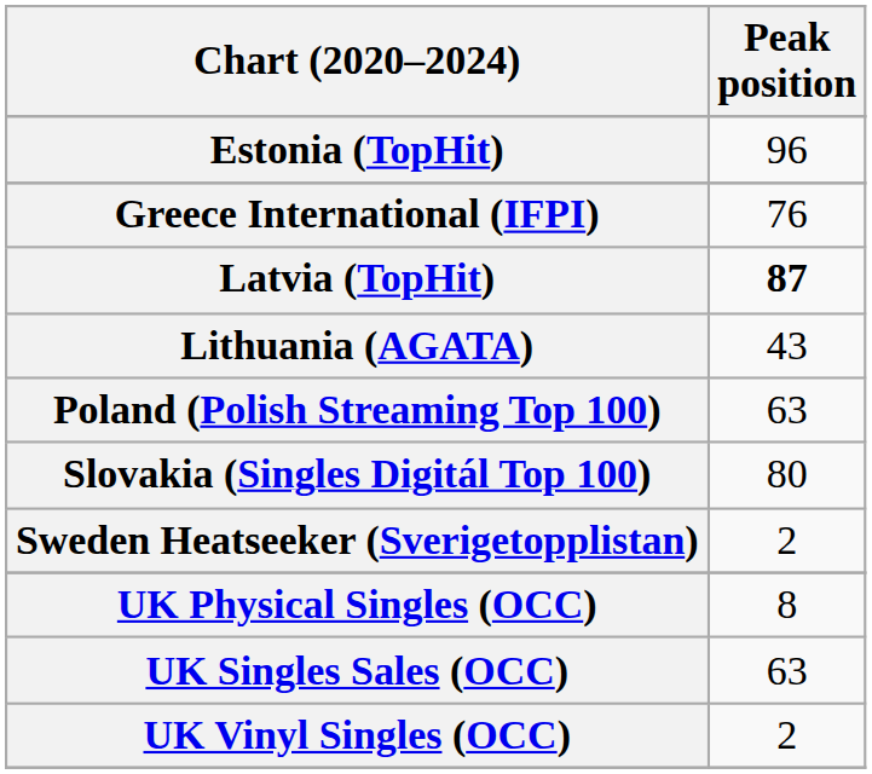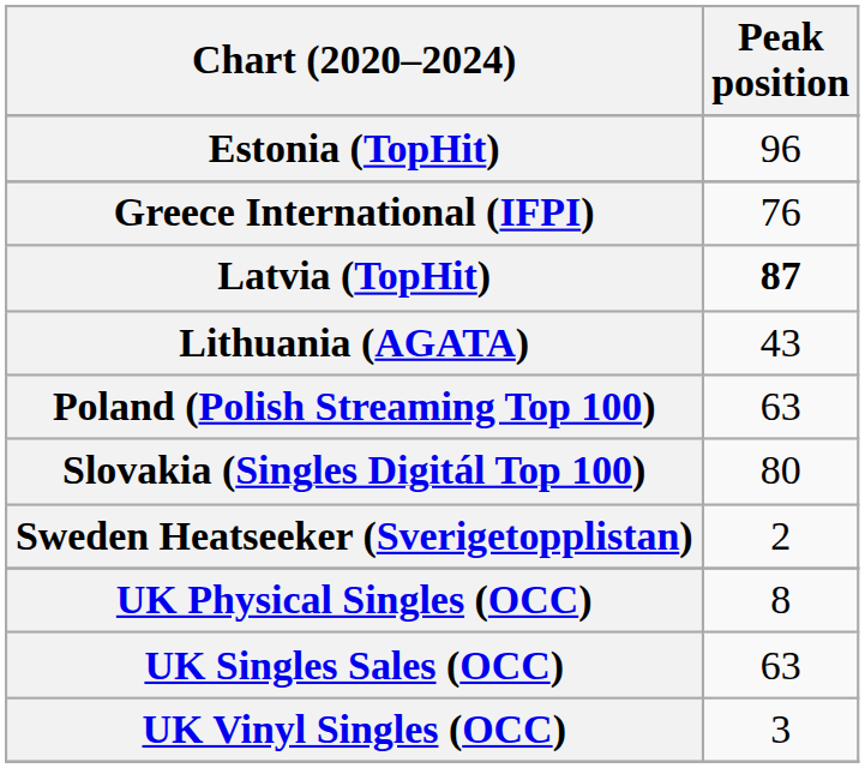 <table class="wikitable sortable plainrowheaders" style="text-align:center">
 <tr>
 <th scope="col">Chart (2020–2024)</th>
 <th scope="col">Peak<br>position</th>
 </tr>
 <tr>
 </tr>
 <tr>
 </tr>
 <tr>
 <th scope="row">Estonia (<a href='#'>TopHit</a>)</th>
 <td>96</td>
 </tr>
 <tr>
 </tr>
 <tr>
 <th scope="row">Greece International (<a href='#'>IFPI</a>)</th>
 <td>76</td>
 </tr>
 <tr>
 <th scope="row">Latvia (<a href='#'>TopHit</a>)</th>
 <td><strong>87</strong></td>
 </tr>
 <tr>
 <th scope="row">Lithuania (<a href='#'>AGATA</a>)</th>
 <td>43</td>
 </tr>
 <tr>
 <th scope="row">Poland (<a href='#'>Polish Streaming Top 100</a>)</th>
 <td>63</td>
 </tr>
 <tr>
 <th scope="row">Slovakia (<a href='#'>Singles Digitál Top 100</a>)</th>
 <td>80</td>
 </tr>
 <tr>
 <th scope="row">Sweden Heatseeker (<a href='#'>Sverigetopplistan</a>)</th>
 <td>2</td>
 </tr>
 <tr>
 </tr>
 <tr>
 <th scope="row"><a href='#'>UK Physical Singles</a> (<a href='#'>OCC</a>)</th>
 <td>8</td>
 </tr>
 <tr>
 <th scope="row"><a href='#'>UK Singles Sales</a> (<a href='#'>OCC</a>)</th>
 <td>63</td>
 </tr>
 <tr>
 <th scope="row"><a href='#'>UK Vinyl Singles</a> (<a href='#'>OCC</a>)</th>
-<td>2</td>
+<td>3</td>
 </tr>
 <tr>
 </tr>
 </table>
